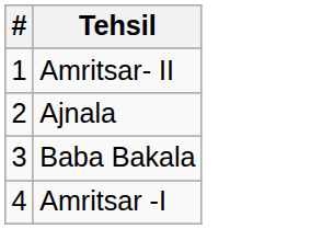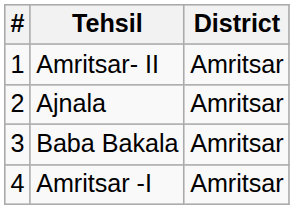 <table class="wikitable">
 <tr>
 <th>#</th>
 <th>Tehsil</th>
+<th>District</th>
 </tr>
 <tr>
 <td>1</td>
 <td>Amritsar- II</td>
+<td>Amritsar</td>
 </tr>
 <tr>
 <td>2</td>
 <td>Ajnala</td>
+<td>Amritsar</td>
 </tr>
 <tr>
 <td>3</td>
 <td>Baba Bakala</td>
+<td>Amritsar</td>
 </tr>
 <tr>
 <td>4</td>
 <td>Amritsar -I</td>
+<td>Amritsar</td>
 </tr>
 </table>
